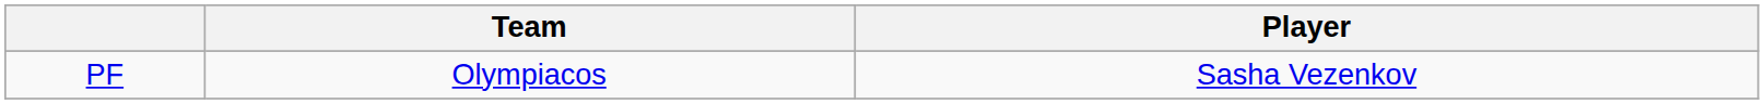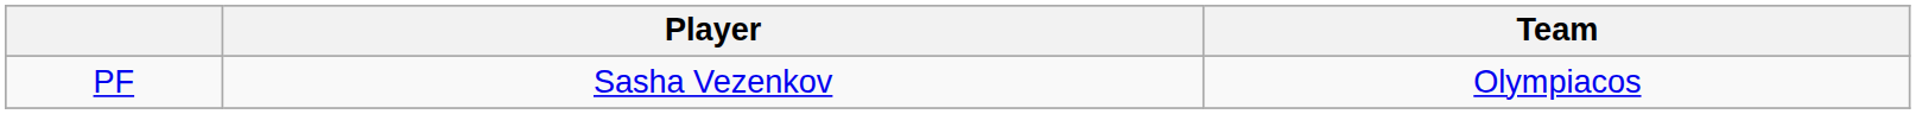 <table class="wikitable" style="text-align: center;" width="60%">
 <tr>
 <th style="text-align:center;"></th>
+<th style="text-align:center;">Player</th>
 <th style="text-align:center;">Team</th>
-<th style="text-align:center;">Player</th>
 </tr>
 <tr>
 <td style="text-align:center;"><a href='#'>PF</a></td>
+<td> <a href='#'>Sasha Vezenkov</a></td>
 <td><a href='#'>Olympiacos</a></td>
-<td> <a href='#'>Sasha Vezenkov</a></td>
 </tr>
 </table>
